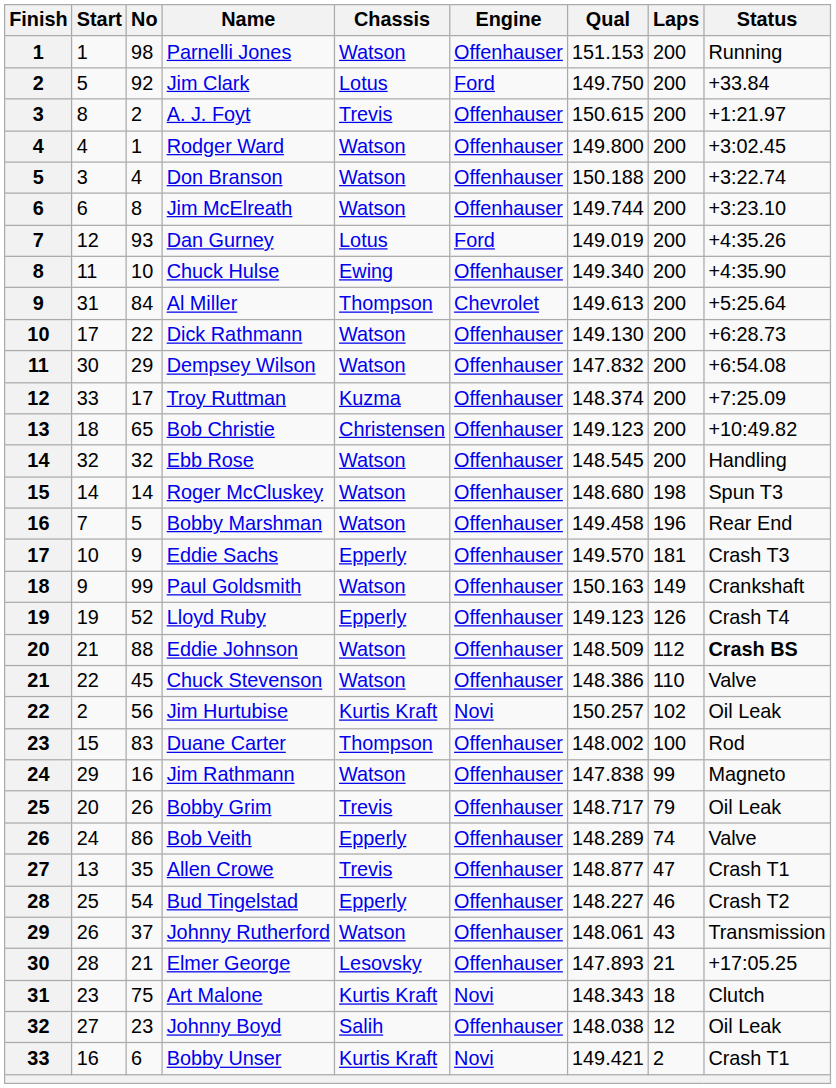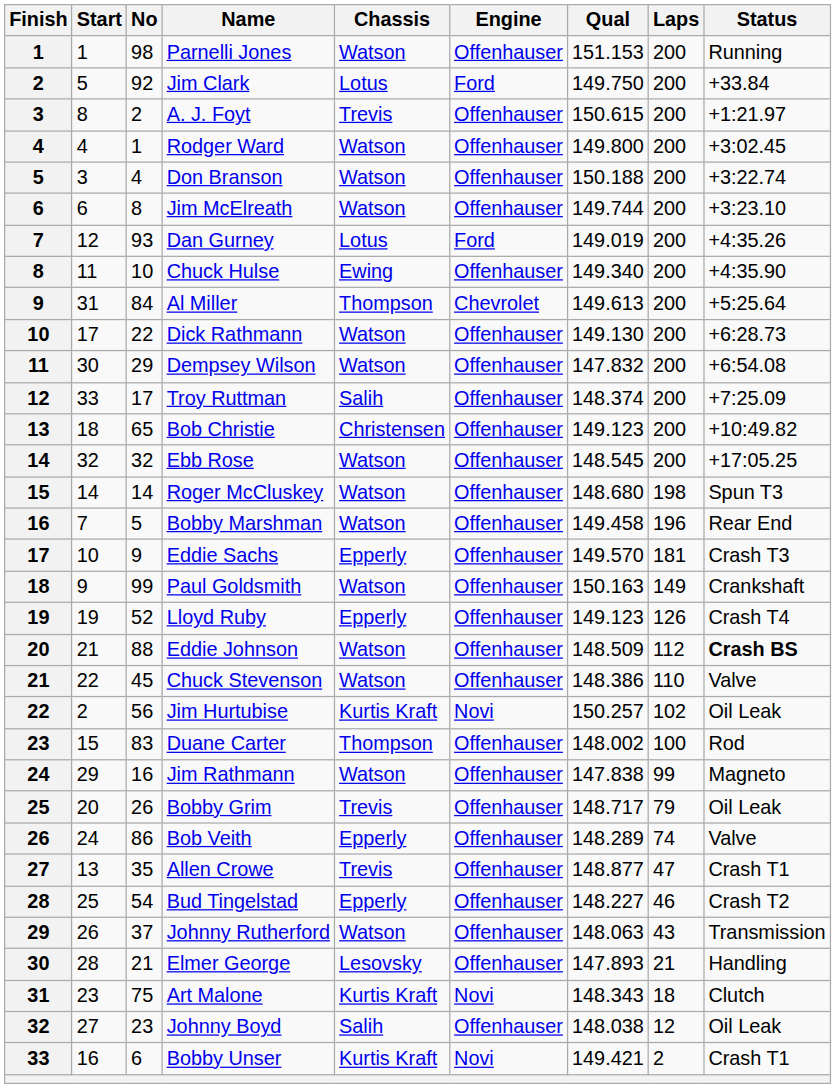 <table class="wikitable">
 <tr>
 <th>Finish</th>
 <th>Start</th>
 <th>No</th>
 <th>Name</th>
 <th>Chassis</th>
 <th>Engine</th>
 <th>Qual</th>
 <th>Laps</th>
 <th>Status</th>
 </tr>
 <tr>
 <th>1</th>
 <td>1</td>
 <td>98</td>
 <td> <a href='#'>Parnelli Jones</a></td>
 <td><a href='#'>Watson</a></td>
 <td><a href='#'>Offenhauser</a></td>
 <td>151.153</td>
 <td>200</td>
 <td>Running</td>
 </tr>
 <tr>
 <th>2</th>
 <td>5</td>
 <td>92</td>
 <td> <a href='#'>Jim Clark</a> <strong></strong></td>
 <td><a href='#'>Lotus</a></td>
 <td><a href='#'>Ford</a></td>
 <td>149.750</td>
 <td>200</td>
 <td>+33.84</td>
 </tr>
 <tr>
 <th>3</th>
 <td>8</td>
 <td>2</td>
 <td> <a href='#'>A. J. Foyt</a> <strong></strong></td>
 <td><a href='#'>Trevis</a></td>
 <td><a href='#'>Offenhauser</a></td>
 <td>150.615</td>
 <td>200</td>
 <td>+1:21.97</td>
 </tr>
 <tr>
 <th>4</th>
 <td>4</td>
 <td>1</td>
 <td> <a href='#'>Rodger Ward</a> <strong></strong></td>
 <td><a href='#'>Watson</a></td>
 <td><a href='#'>Offenhauser</a></td>
 <td>149.800</td>
 <td>200</td>
 <td>+3:02.45</td>
 </tr>
 <tr>
 <th>5</th>
 <td>3</td>
 <td>4</td>
 <td> <a href='#'>Don Branson</a></td>
 <td><a href='#'>Watson</a></td>
 <td><a href='#'>Offenhauser</a></td>
 <td>150.188</td>
 <td>200</td>
 <td>+3:22.74</td>
 </tr>
 <tr>
 <th>6</th>
 <td>6</td>
 <td>8</td>
 <td> <a href='#'>Jim McElreath</a></td>
 <td><a href='#'>Watson</a></td>
 <td><a href='#'>Offenhauser</a></td>
 <td>149.744</td>
 <td>200</td>
 <td>+3:23.10</td>
 </tr>
 <tr>
 <th>7</th>
 <td>12</td>
 <td>93</td>
 <td> <a href='#'>Dan Gurney</a></td>
 <td><a href='#'>Lotus</a></td>
 <td><a href='#'>Ford</a></td>
 <td>149.019</td>
 <td>200</td>
 <td>+4:35.26</td>
 </tr>
 <tr>
 <th>8</th>
 <td>11</td>
 <td>10</td>
 <td> <a href='#'>Chuck Hulse</a></td>
 <td><a href='#'>Ewing</a></td>
 <td><a href='#'>Offenhauser</a></td>
 <td>149.340</td>
 <td>200</td>
 <td>+4:35.90</td>
 </tr>
 <tr>
 <th>9</th>
 <td>31</td>
 <td>84</td>
 <td> <a href='#'>Al Miller</a> <strong></strong></td>
 <td><a href='#'>Thompson</a></td>
 <td><a href='#'>Chevrolet</a></td>
 <td>149.613</td>
 <td>200</td>
 <td>+5:25.64</td>
 </tr>
 <tr>
 <th>10</th>
 <td>17</td>
 <td>22</td>
 <td> <a href='#'>Dick Rathmann</a></td>
 <td><a href='#'>Watson</a></td>
 <td><a href='#'>Offenhauser</a></td>
 <td>149.130</td>
 <td>200</td>
 <td>+6:28.73</td>
 </tr>
 <tr>
 <th>11</th>
 <td>30</td>
 <td>29</td>
 <td> <a href='#'>Dempsey Wilson</a></td>
 <td><a href='#'>Watson</a></td>
 <td><a href='#'>Offenhauser</a></td>
 <td>147.832</td>
 <td>200</td>
 <td>+6:54.08</td>
 </tr>
 <tr>
 <th>12</th>
 <td>33</td>
 <td>17</td>
 <td> <a href='#'>Troy Ruttman</a> <strong></strong></td>
-<td><a href='#'>Kuzma</a></td>
+<td><a href='#'>Salih</a></td>
 <td><a href='#'>Offenhauser</a></td>
 <td>148.374</td>
 <td>200</td>
 <td>+7:25.09</td>
 </tr>
 <tr>
 <th>13</th>
 <td>18</td>
 <td>65</td>
 <td> <a href='#'>Bob Christie</a></td>
 <td><a href='#'>Christensen</a></td>
 <td><a href='#'>Offenhauser</a></td>
 <td>149.123</td>
 <td>200</td>
 <td>+10:49.82</td>
 </tr>
 <tr>
 <th>14</th>
 <td>32</td>
 <td>32</td>
 <td> <a href='#'>Ebb Rose</a></td>
 <td><a href='#'>Watson</a></td>
 <td><a href='#'>Offenhauser</a></td>
 <td>148.545</td>
 <td>200</td>
-<td>Handling</td>
+<td>+17:05.25</td>
 </tr>
 <tr>
 <th>15</th>
 <td>14</td>
 <td>14</td>
 <td> <a href='#'>Roger McCluskey</a></td>
 <td><a href='#'>Watson</a></td>
 <td><a href='#'>Offenhauser</a></td>
 <td>148.680</td>
 <td>198</td>
 <td>Spun T3</td>
 </tr>
 <tr>
 <th>16</th>
 <td>7</td>
 <td>5</td>
 <td> <a href='#'>Bobby Marshman</a></td>
 <td><a href='#'>Watson</a></td>
 <td><a href='#'>Offenhauser</a></td>
 <td>149.458</td>
 <td>196</td>
 <td>Rear End</td>
 </tr>
 <tr>
 <th>17</th>
 <td>10</td>
 <td>9</td>
 <td> <a href='#'>Eddie Sachs</a></td>
 <td><a href='#'>Epperly</a></td>
 <td><a href='#'>Offenhauser</a></td>
 <td>149.570</td>
 <td>181</td>
 <td>Crash T3</td>
 </tr>
 <tr>
 <th>18</th>
 <td>9</td>
 <td>99</td>
 <td> <a href='#'>Paul Goldsmith</a></td>
 <td><a href='#'>Watson</a></td>
 <td><a href='#'>Offenhauser</a></td>
 <td>150.163</td>
 <td>149</td>
 <td>Crankshaft</td>
 </tr>
 <tr>
 <th>19</th>
 <td>19</td>
 <td>52</td>
 <td> <a href='#'>Lloyd Ruby</a></td>
 <td><a href='#'>Epperly</a></td>
 <td><a href='#'>Offenhauser</a></td>
 <td>149.123</td>
 <td>126</td>
 <td>Crash T4</td>
 </tr>
 <tr>
 <th>20</th>
 <td>21</td>
 <td>88</td>
 <td> <a href='#'>Eddie Johnson</a></td>
 <td><a href='#'>Watson</a></td>
 <td><a href='#'>Offenhauser</a></td>
 <td>148.509</td>
 <td>112</td>
 <td><strong>Crash BS</strong></td>
 </tr>
 <tr>
 <th>21</th>
 <td>22</td>
 <td>45</td>
 <td> <a href='#'>Chuck Stevenson</a></td>
 <td><a href='#'>Watson</a></td>
 <td><a href='#'>Offenhauser</a></td>
 <td>148.386</td>
 <td>110</td>
 <td>Valve</td>
 </tr>
 <tr>
 <th>22</th>
 <td>2</td>
 <td>56</td>
 <td> <a href='#'>Jim Hurtubise</a></td>
 <td><a href='#'>Kurtis Kraft</a></td>
 <td><a href='#'>Novi</a></td>
 <td>150.257</td>
 <td>102</td>
 <td>Oil Leak</td>
 </tr>
 <tr>
 <th>23</th>
 <td>15</td>
 <td>83</td>
 <td> <a href='#'>Duane Carter</a></td>
 <td><a href='#'>Thompson</a></td>
 <td><a href='#'>Offenhauser</a></td>
 <td>148.002</td>
 <td>100</td>
 <td>Rod</td>
 </tr>
 <tr>
 <th>24</th>
 <td>29</td>
 <td>16</td>
 <td> <a href='#'>Jim Rathmann</a> <strong></strong></td>
 <td><a href='#'>Watson</a></td>
 <td><a href='#'>Offenhauser</a></td>
 <td>147.838</td>
 <td>99</td>
 <td>Magneto</td>
 </tr>
 <tr>
 <th>25</th>
 <td>20</td>
 <td>26</td>
 <td> <a href='#'>Bobby Grim</a></td>
 <td><a href='#'>Trevis</a></td>
 <td><a href='#'>Offenhauser</a></td>
 <td>148.717</td>
 <td>79</td>
 <td>Oil Leak</td>
 </tr>
 <tr>
 <th>26</th>
 <td>24</td>
 <td>86</td>
 <td> <a href='#'>Bob Veith</a></td>
 <td><a href='#'>Epperly</a></td>
 <td><a href='#'>Offenhauser</a></td>
 <td>148.289</td>
 <td>74</td>
 <td>Valve</td>
 </tr>
 <tr>
 <th>27</th>
 <td>13</td>
 <td>35</td>
 <td> <a href='#'>Allen Crowe</a></td>
 <td><a href='#'>Trevis</a></td>
 <td><a href='#'>Offenhauser</a></td>
 <td>148.877</td>
 <td>47</td>
 <td>Crash T1</td>
 </tr>
 <tr>
 <th>28</th>
 <td>25</td>
 <td>54</td>
 <td> <a href='#'>Bud Tingelstad</a></td>
 <td><a href='#'>Epperly</a></td>
 <td><a href='#'>Offenhauser</a></td>
 <td>148.227</td>
 <td>46</td>
 <td>Crash T2</td>
 </tr>
 <tr>
 <th>29</th>
 <td>26</td>
 <td>37</td>
 <td> <a href='#'>Johnny Rutherford</a> <strong></strong></td>
 <td><a href='#'>Watson</a></td>
 <td><a href='#'>Offenhauser</a></td>
-<td>148.061</td>
+<td>148.063</td>
 <td>43</td>
 <td>Transmission</td>
 </tr>
 <tr>
 <th>30</th>
 <td>28</td>
 <td>21</td>
 <td> <a href='#'>Elmer George</a></td>
 <td><a href='#'>Lesovsky</a></td>
 <td><a href='#'>Offenhauser</a></td>
 <td>147.893</td>
 <td>21</td>
-<td>+17:05.25</td>
+<td>Handling</td>
 </tr>
 <tr>
 <th>31</th>
 <td>23</td>
 <td>75</td>
 <td> <a href='#'>Art Malone</a> <strong></strong></td>
 <td><a href='#'>Kurtis Kraft</a></td>
 <td><a href='#'>Novi</a></td>
 <td>148.343</td>
 <td>18</td>
 <td>Clutch</td>
 </tr>
 <tr>
 <th>32</th>
 <td>27</td>
 <td>23</td>
 <td> <a href='#'>Johnny Boyd</a></td>
 <td><a href='#'>Salih</a></td>
 <td><a href='#'>Offenhauser</a></td>
 <td>148.038</td>
 <td>12</td>
 <td>Oil Leak</td>
 </tr>
 <tr>
 <th>33</th>
 <td>16</td>
 <td>6</td>
 <td> <a href='#'>Bobby Unser</a> <strong></strong></td>
 <td><a href='#'>Kurtis Kraft</a></td>
 <td><a href='#'>Novi</a></td>
 <td>149.421</td>
 <td>2</td>
 <td>Crash T1</td>
 </tr>
 <tr>
 <th colspan="11"></th>
 </tr>
 </table>
